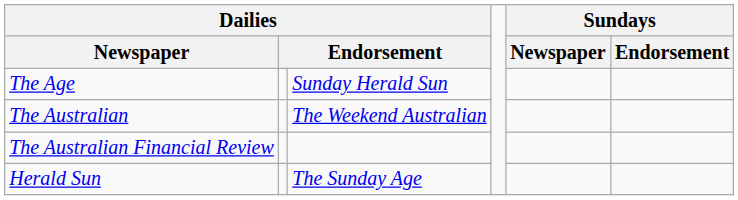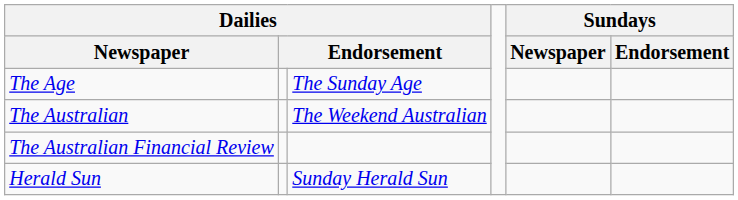 <table class="wikitable">
 <tr>
 <th colspan="3">Dailies</th>
 <td rowspan="6" style="border: none inherit;"> </td>
 <th colspan="3">Sundays</th>
 </tr>
 <tr>
 <th>Newspaper</th>
 <th colspan="2">Endorsement</th>
 <th>Newspaper</th>
 <th colspan="2">Endorsement</th>
 </tr>
 <tr>
 <td><em><a href='#'>The Age</a></em></td>
 <td></td>
-<td><em><a href='#'>Sunday Herald Sun</a></em></td>
+<td><em><a href='#'>The Sunday Age</a></em></td>
 <td></td>
 </tr>
 <tr>
 <td><em><a href='#'>The Australian</a></em></td>
 <td></td>
 <td><em><a href='#'>The Weekend Australian</a></em></td>
 <td></td>
 <td></td>
 </tr>
 <tr>
 <td><em><a href='#'>The Australian Financial Review</a></em></td>
 <td></td>
 <td></td>
 <td></td>
 <td></td>
 </tr>
 <tr>
 <td><em><a href='#'>Herald Sun</a></em></td>
 <td></td>
-<td><em><a href='#'>The Sunday Age</a></em></td>
+<td><em><a href='#'>Sunday Herald Sun</a></em></td>
 <td></td>
 </tr>
 </table>
